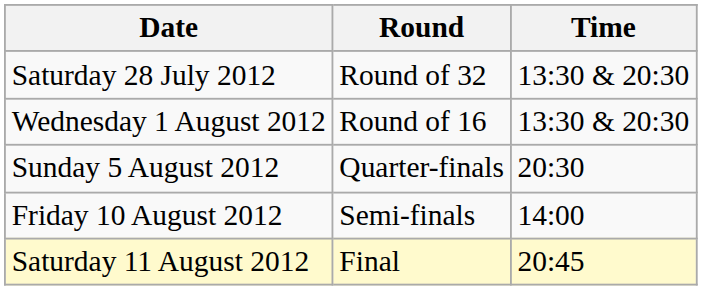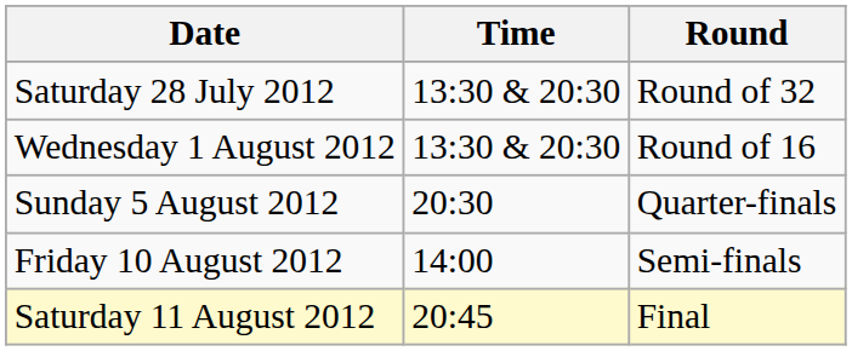 <table class="wikitable">
 <tr>
 <th>Date</th>
+<th>Time</th>
 <th>Round</th>
-<th>Time</th>
 </tr>
 <tr>
 <td>Saturday 28 July 2012</td>
+<td>13:30 & 20:30</td>
 <td>Round of 32</td>
-<td>13:30 & 20:30</td>
 </tr>
 <tr>
 <td>Wednesday 1 August 2012</td>
+<td>13:30 & 20:30</td>
 <td>Round of 16</td>
-<td>13:30 & 20:30</td>
 </tr>
 <tr>
 <td>Sunday 5 August 2012</td>
+<td>20:30</td>
 <td>Quarter-finals</td>
-<td>20:30</td>
 </tr>
 <tr>
 <td>Friday 10 August 2012</td>
+<td>14:00</td>
 <td>Semi-finals</td>
-<td>14:00</td>
 </tr>
 <tr>
 <td style=background:lemonchiffon>Saturday 11 August 2012</td>
+<td style=background:lemonchiffon>20:45</td>
 <td style=background:lemonchiffon>Final</td>
-<td style=background:lemonchiffon>20:45</td>
 </tr>
 </table>
